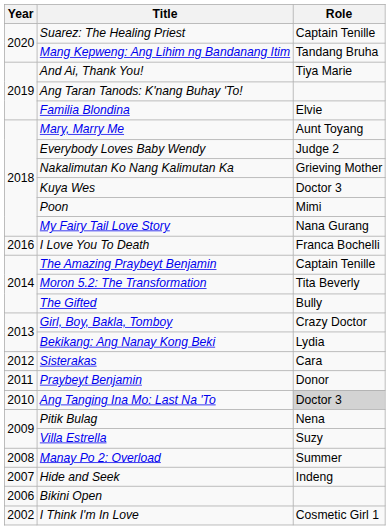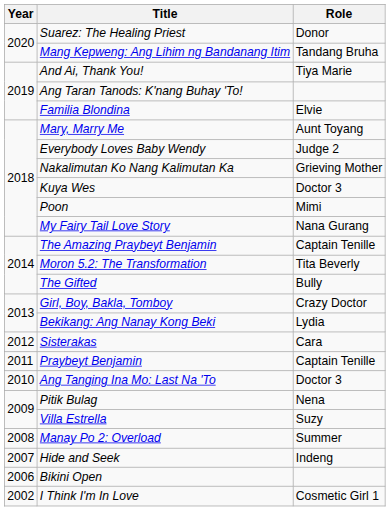 <table class="wikitable">
 <tr>
 <th>Year</th>
 <th>Title</th>
 <th>Role</th>
 </tr>
 <tr>
 <td rowspan="2">2020</td>
 <td><em>Suarez: The Healing Priest</em></td>
-<td>Captain Tenille</td>
+<td>Donor</td>
 </tr>
 <tr>
 <td><em><a href='#'>Mang Kepweng: Ang Lihim ng Bandanang Itim</a></em></td>
 <td>Tandang Bruha</td>
 </tr>
 <tr>
 <td rowspan="3">2019</td>
 <td><em>And Ai, Thank You!</em></td>
 <td>Tiya Marie</td>
 </tr>
 <tr>
 <td><em>Ang Taran Tanods: K'nang Buhay 'To!</em></td>
 <td></td>
 </tr>
 <tr>
 <td><em><a href='#'>Familia Blondina</a></em></td>
 <td>Elvie</td>
 </tr>
 <tr>
 <td rowspan="6">2018</td>
 <td><em><a href='#'>Mary, Marry Me</a></em></td>
 <td>Aunt Toyang</td>
 </tr>
 <tr>
 <td><em>Everybody Loves Baby Wendy</em></td>
 <td>Judge 2</td>
 </tr>
 <tr>
 <td><em>Nakalimutan Ko Nang Kalimutan Ka</em></td>
 <td>Grieving Mother</td>
 </tr>
 <tr>
 <td><em>Kuya Wes</em></td>
 <td>Doctor 3</td>
 </tr>
 <tr>
 <td><em>Poon</em></td>
 <td>Mimi</td>
 </tr>
 <tr>
 <td><em><a href='#'>My Fairy Tail Love Story</a></em></td>
 <td>Nana Gurang</td>
 </tr>
 <tr>
-<td>2016</td>
-<td><em>I Love You To Death</em></td>
-<td>Franca Bochelli</td>
-</tr>
-<tr>
 <td rowspan="3">2014</td>
 <td><em><a href='#'>The Amazing Praybeyt Benjamin</a></em></td>
 <td>Captain Tenille</td>
 </tr>
 <tr>
 <td><em><a href='#'>Moron 5.2: The Transformation</a></em></td>
 <td>Tita Beverly</td>
 </tr>
 <tr>
 <td><em><a href='#'>The Gifted</a></em></td>
 <td>Bully</td>
 </tr>
 <tr>
 <td rowspan="2">2013</td>
 <td><em><a href='#'>Girl, Boy, Bakla, Tomboy</a></em></td>
 <td>Crazy Doctor</td>
 </tr>
 <tr>
 <td><em><a href='#'>Bekikang: Ang Nanay Kong Beki</a></em></td>
 <td>Lydia</td>
 </tr>
 <tr>
 <td>2012</td>
 <td><em><a href='#'>Sisterakas</a></em></td>
 <td>Cara</td>
 </tr>
 <tr>
 <td>2011</td>
 <td><em><a href='#'>Praybeyt Benjamin</a></em></td>
-<td>Donor</td>
+<td>Captain Tenille</td>
 </tr>
 <tr>
 <td>2010</td>
 <td><em><a href='#'>Ang Tanging Ina Mo: Last Na 'To</a></em></td>
-<td style="background: lightgrey;">Doctor 3</td>
+<td>Doctor 3</td>
 </tr>
 <tr>
 <td rowspan="2">2009</td>
 <td><em>Pitik Bulag</em></td>
 <td>Nena</td>
 </tr>
 <tr>
 <td><em><a href='#'>Villa Estrella</a></em></td>
 <td>Suzy</td>
 </tr>
 <tr>
 <td>2008</td>
 <td><em><a href='#'>Manay Po 2: Overload</a></em></td>
 <td>Summer</td>
 </tr>
 <tr>
 <td>2007</td>
 <td><em>Hide and Seek</em></td>
 <td>Indeng</td>
 </tr>
 <tr>
 <td>2006</td>
 <td><em>Bikini Open</em></td>
 <td></td>
 </tr>
 <tr>
 <td>2002</td>
 <td><em>I Think I'm In Love</em></td>
 <td>Cosmetic Girl 1</td>
 </tr>
 </table>
